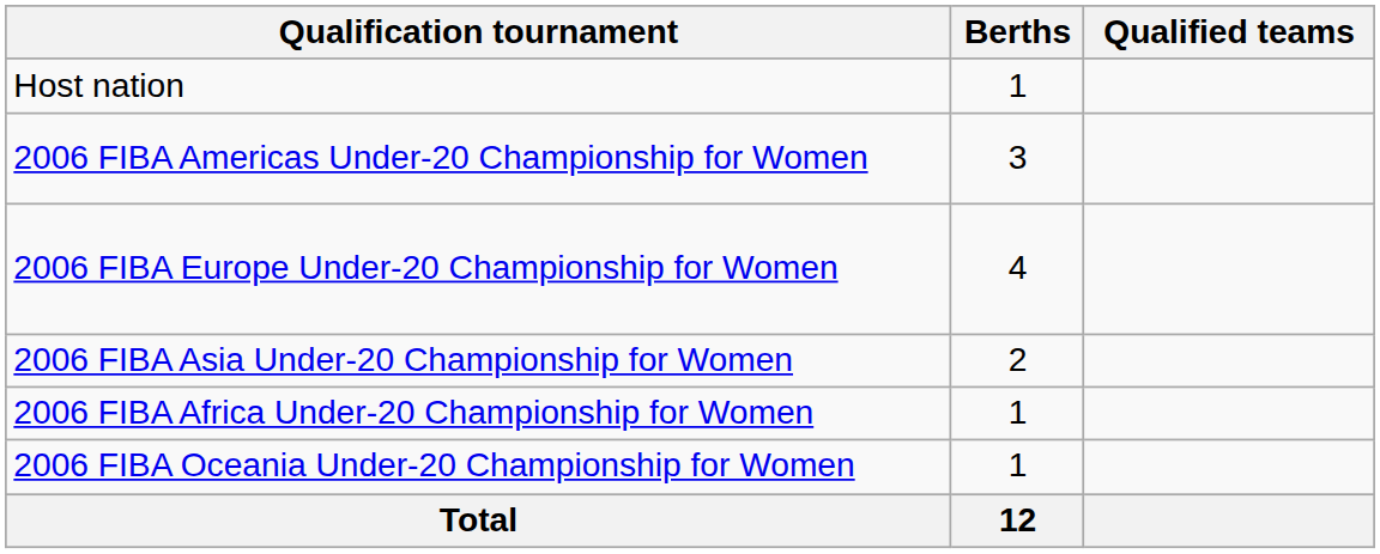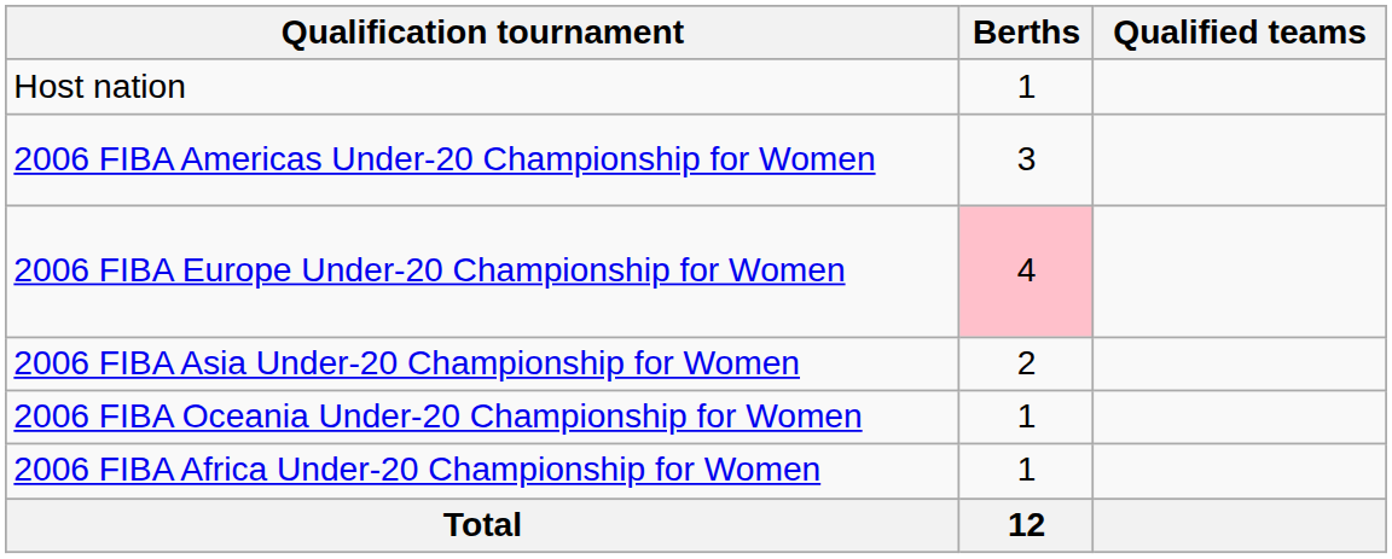 <table class="wikitable" style="width:650px;">
 <tr>
 <th>Qualification tournament</th>
 <th>Berths</th>
 <th>Qualified teams</th>
 </tr>
 <tr>
 <td>Host nation</td>
 <td style="text-align:center;">1</td>
 <td></td>
 </tr>
 <tr>
 <td><a href='#'>2006 FIBA Americas Under-20 Championship for Women</a></td>
 <td style="text-align:center;">3</td>
 <td><br><br></td>
 </tr>
 <tr>
 <td><a href='#'>2006 FIBA Europe Under-20 Championship for Women</a></td>
-<td style="text-align:center;">4</td>
+<td style="background: pink; text-align:center;">4</td>
 <td><br><br><br></td>
 </tr>
 <tr>
 <td><a href='#'>2006 FIBA Asia Under-20 Championship for Women</a></td>
 <td style="text-align:center;">2</td>
 <td><br></td>
 </tr>
 <tr>
-<td><a href='#'>2006 FIBA Africa Under-20 Championship for Women</a></td>
+<td><a href='#'>2006 FIBA Oceania Under-20 Championship for Women</a></td>
 <td style="text-align:center;">1</td>
 <td></td>
 </tr>
 <tr>
-<td><a href='#'>2006 FIBA Oceania Under-20 Championship for Women</a></td>
+<td><a href='#'>2006 FIBA Africa Under-20 Championship for Women</a></td>
 <td style="text-align:center;">1</td>
 <td></td>
 </tr>
 <tr>
 <th>Total</th>
 <th>12</th>
 <th></th>
 </tr>
 </table>
